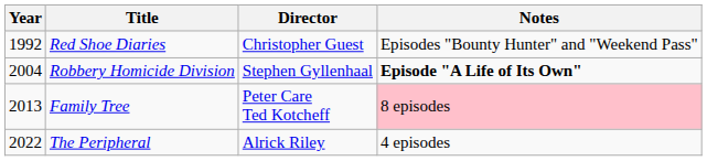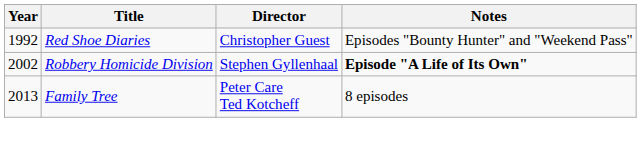 <table class="wikitable">
 <tr>
 <th>Year</th>
 <th>Title</th>
 <th>Director</th>
 <th>Notes</th>
 </tr>
 <tr>
 <td>1992</td>
 <td><em><a href='#'>Red Shoe Diaries</a></em></td>
 <td><a href='#'>Christopher Guest</a></td>
 <td>Episodes "Bounty Hunter" and "Weekend Pass"</td>
 </tr>
 <tr>
-<td>2004</td>
+<td>2002</td>
 <td><em><a href='#'>Robbery Homicide Division</a></em></td>
 <td><a href='#'>Stephen Gyllenhaal</a></td>
 <td><strong>Episode "A Life of Its Own"</strong></td>
 </tr>
 <tr>
 <td>2013</td>
 <td><em><a href='#'>Family Tree</a></em></td>
 <td><a href='#'>Peter Care</a><br><a href='#'>Ted Kotcheff</a></td>
-<td style="background: pink;">8 episodes</td>
-</tr>
-<tr>
-<td>2022</td>
-<td><em><a href='#'>The Peripheral</a></em></td>
-<td><a href='#'>Alrick Riley</a></td>
-<td>4 episodes</td>
+<td>8 episodes</td>
 </tr>
 </table>
